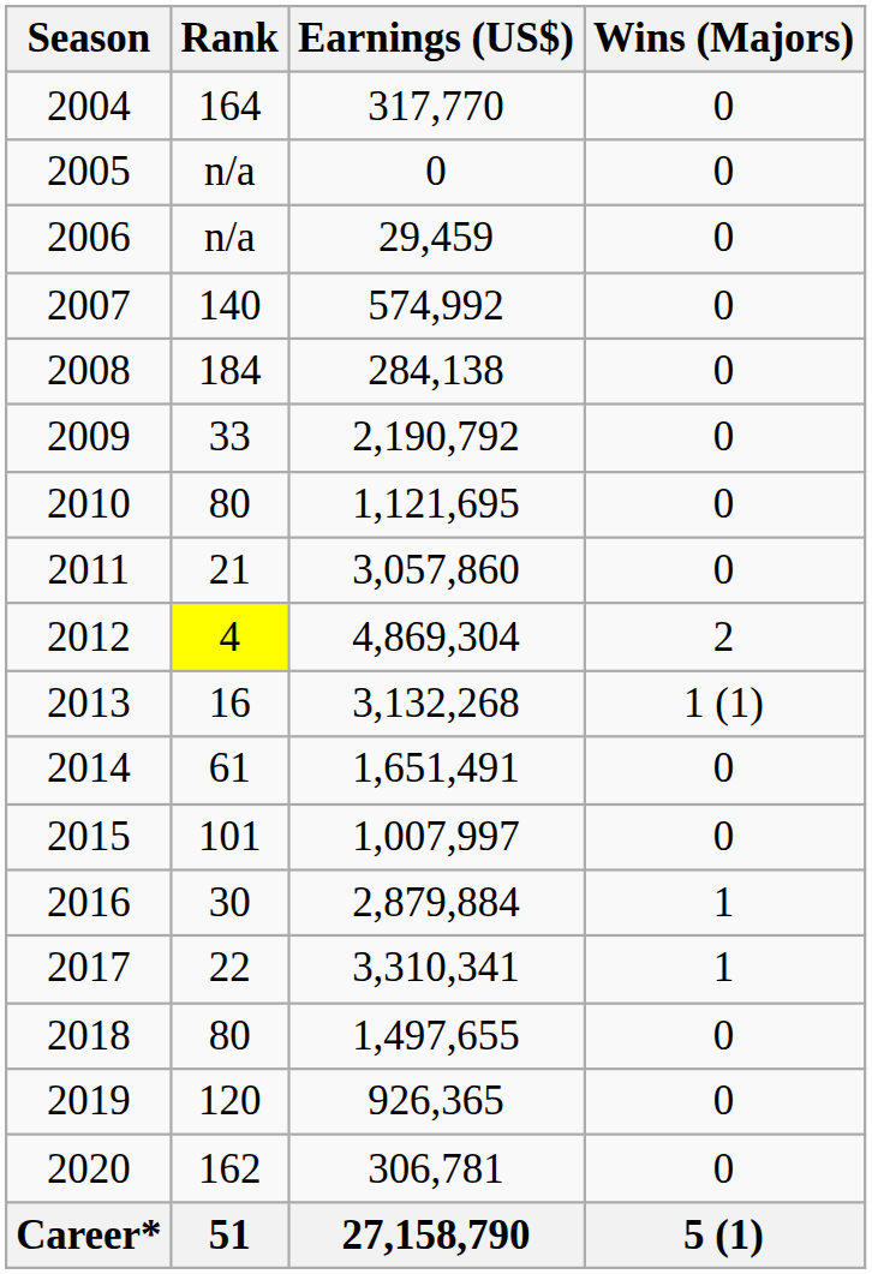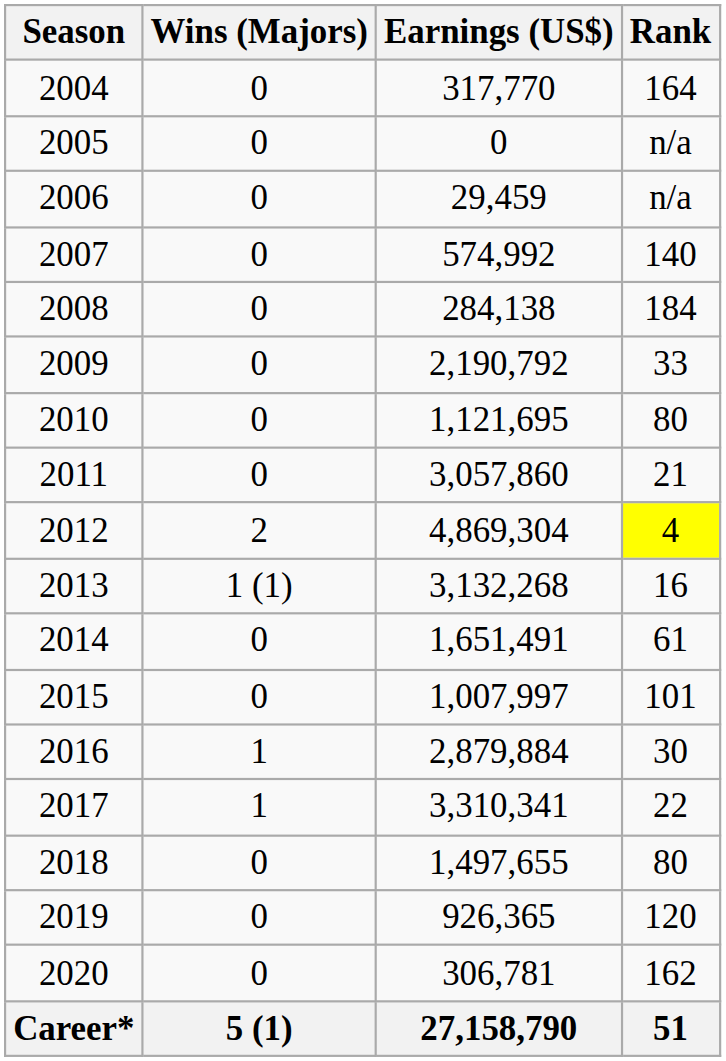 <table class=wikitable style="text-align:center">
 <tr>
 <th>Season</th>
+<th>Wins (Majors)</th>
+<th>Earnings (US$)</th>
 <th>Rank</th>
-<th>Earnings (US$)</th>
-<th>Wins (Majors)</th>
 </tr>
 <tr>
 <td>2004</td>
+<td>0</td>
+<td>317,770</td>
 <td>164</td>
-<td>317,770</td>
-<td>0</td>
 </tr>
 <tr>
 <td>2005</td>
-<td>n/a</td>
 <td>0</td>
 <td>0</td>
+<td>n/a</td>
 </tr>
 <tr>
 <td>2006</td>
+<td>0</td>
+<td>29,459</td>
 <td>n/a</td>
-<td>29,459</td>
-<td>0</td>
 </tr>
 <tr>
 <td>2007</td>
+<td>0</td>
+<td>574,992</td>
 <td>140</td>
-<td>574,992</td>
-<td>0</td>
 </tr>
 <tr>
 <td>2008</td>
+<td>0</td>
+<td>284,138</td>
 <td>184</td>
-<td>284,138</td>
-<td>0</td>
 </tr>
 <tr>
 <td>2009</td>
+<td>0</td>
+<td>2,190,792</td>
 <td>33</td>
-<td>2,190,792</td>
-<td>0</td>
 </tr>
 <tr>
 <td>2010</td>
+<td>0</td>
+<td>1,121,695</td>
 <td>80</td>
-<td>1,121,695</td>
-<td>0</td>
 </tr>
 <tr>
 <td>2011</td>
+<td>0</td>
+<td>3,057,860</td>
 <td>21</td>
-<td>3,057,860</td>
-<td>0</td>
 </tr>
 <tr>
 <td>2012</td>
+<td>2</td>
+<td>4,869,304</td>
 <td style="background:yellow;">4</td>
-<td>4,869,304</td>
-<td>2</td>
 </tr>
 <tr>
 <td>2013</td>
+<td>1 (1)</td>
+<td>3,132,268</td>
 <td>16</td>
-<td>3,132,268</td>
-<td>1 (1)</td>
 </tr>
 <tr>
 <td>2014</td>
+<td>0</td>
+<td>1,651,491</td>
 <td>61</td>
-<td>1,651,491</td>
-<td>0</td>
 </tr>
 <tr>
 <td>2015</td>
+<td>0</td>
+<td>1,007,997</td>
 <td>101</td>
-<td>1,007,997</td>
-<td>0</td>
 </tr>
 <tr>
 <td>2016</td>
+<td>1</td>
+<td>2,879,884</td>
 <td>30</td>
-<td>2,879,884</td>
-<td>1</td>
 </tr>
 <tr>
 <td>2017</td>
+<td>1</td>
+<td>3,310,341</td>
 <td>22</td>
-<td>3,310,341</td>
-<td>1</td>
 </tr>
 <tr>
 <td>2018</td>
+<td>0</td>
+<td>1,497,655</td>
 <td>80</td>
-<td>1,497,655</td>
-<td>0</td>
 </tr>
 <tr>
 <td>2019</td>
+<td>0</td>
+<td>926,365</td>
 <td>120</td>
-<td>926,365</td>
-<td>0</td>
 </tr>
 <tr>
 <td>2020</td>
+<td>0</td>
+<td>306,781</td>
 <td>162</td>
-<td>306,781</td>
-<td>0</td>
 </tr>
 <tr>
 <th>Career*</th>
+<th>5 (1)</th>
+<th>27,158,790</th>
 <th>51</th>
-<th>27,158,790</th>
-<th>5 (1)</th>
 </tr>
 </table>
